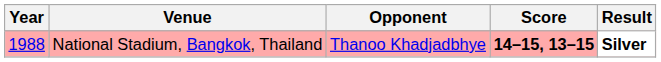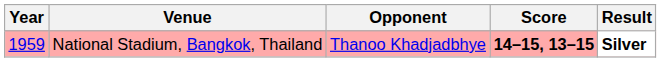 <table class="sortable wikitable" style="font-size: 90%;">
 <tr>
 <th>Year</th>
 <th>Venue</th>
 <th>Opponent</th>
 <th>Score</th>
 <th>Result</th>
 </tr>
 <tr style="background:#FFAAAA">
-<td align="center"><a href='#'>1988</a></td>
+<td align="center"><a href='#'>1959</a></td>
 <td align="left">National Stadium, <a href='#'>Bangkok</a>, Thailand</td>
 <td align="left"> <a href='#'>Thanoo Khadjadbhye</a></td>
 <td align="left"><strong>14–15, 13–15</strong></td>
 <td style="text-align:left; background:white"> <strong>Silver</strong></td>
 </tr>
 </table>
